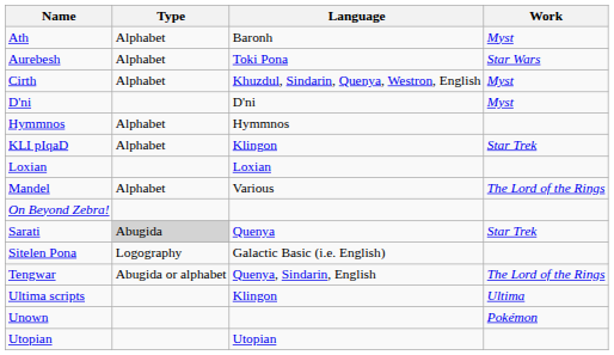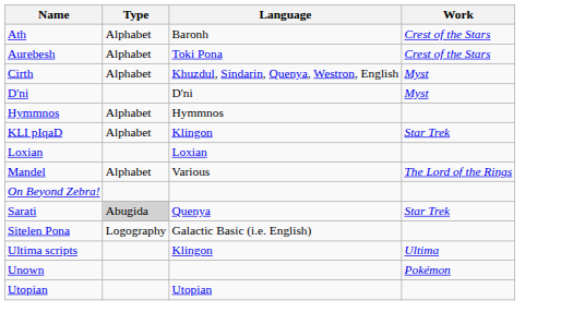 <table class="wikitable">
 <tr>
 <th>Name</th>
 <th>Type</th>
 <th>Language</th>
 <th>Work</th>
 </tr>
 <tr>
 <td><a href='#'>Ath</a></td>
 <td>Alphabet</td>
 <td>Baronh</td>
-<td><em><a href='#'>Myst</a></em></td>
+<td><em><a href='#'>Crest of the Stars</a></em></td>
 </tr>
 <tr>
 <td><a href='#'>Aurebesh</a></td>
 <td>Alphabet</td>
 <td><a href='#'>Toki Pona</a></td>
-<td><em><a href='#'>Star Wars</a></em></td>
+<td><em><a href='#'>Crest of the Stars</a></em></td>
 </tr>
 <tr>
 <td><a href='#'>Cirth</a></td>
 <td>Alphabet</td>
 <td><a href='#'>Khuzdul</a>, <a href='#'>Sindarin</a>, <a href='#'>Quenya</a>, <a href='#'>Westron</a>, English</td>
 <td><em><a href='#'>Myst</a></em></td>
 </tr>
 <tr>
 <td><a href='#'>D'ni</a></td>
 <td></td>
 <td>D'ni</td>
 <td><em><a href='#'>Myst</a></em></td>
 </tr>
 <tr>
 <td><a href='#'>Hymmnos</a></td>
 <td>Alphabet</td>
 <td>Hymmnos</td>
 <td></td>
 </tr>
 <tr>
 <td><a href='#'>KLI pIqaD</a></td>
 <td>Alphabet</td>
 <td><a href='#'>Klingon</a></td>
 <td><em><a href='#'>Star Trek</a></em></td>
 </tr>
 <tr>
 <td><a href='#'>Loxian</a></td>
 <td></td>
 <td><a href='#'>Loxian</a></td>
 <td></td>
 </tr>
 <tr>
 <td><a href='#'>Mandel</a></td>
 <td>Alphabet</td>
 <td>Various</td>
 <td><em><a href='#'>The Lord of the Rings</a></em></td>
 </tr>
 <tr>
 <td><em><a href='#'>On Beyond Zebra!</a></em></td>
 <td></td>
 <td></td>
 <td></td>
 </tr>
 <tr>
 <td><a href='#'>Sarati</a></td>
 <td style="background: lightgrey;">Abugida</td>
 <td><a href='#'>Quenya</a></td>
 <td><em><a href='#'>Star Trek</a></em></td>
 </tr>
 <tr>
 <td><a href='#'>Sitelen Pona</a></td>
 <td>Logography</td>
 <td>Galactic Basic (i.e. English)</td>
 <td></td>
 </tr>
 <tr>
-<td><a href='#'>Tengwar</a></td>
-<td>Abugida or alphabet</td>
-<td><a href='#'>Quenya</a>, <a href='#'>Sindarin</a>, English</td>
-<td><em><a href='#'>The Lord of the Rings</a></em></td>
-</tr>
-<tr>
 <td><a href='#'>Ultima scripts</a></td>
 <td></td>
 <td><a href='#'>Klingon</a></td>
 <td><a href='#'><em>Ultima</em></a></td>
 </tr>
 <tr>
 <td><a href='#'>Unown</a></td>
 <td></td>
 <td></td>
 <td><em><a href='#'>Pokémon</a></em></td>
 </tr>
 <tr>
 <td><a href='#'>Utopian</a></td>
 <td></td>
 <td><a href='#'>Utopian</a></td>
 <td></td>
 </tr>
 </table>
